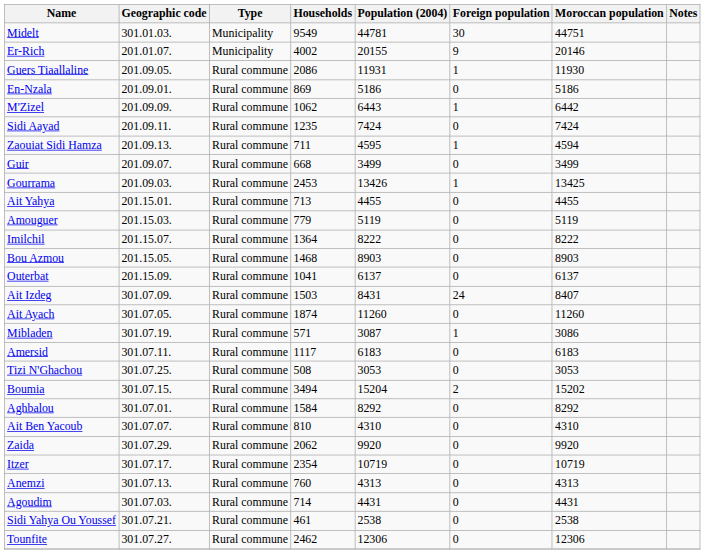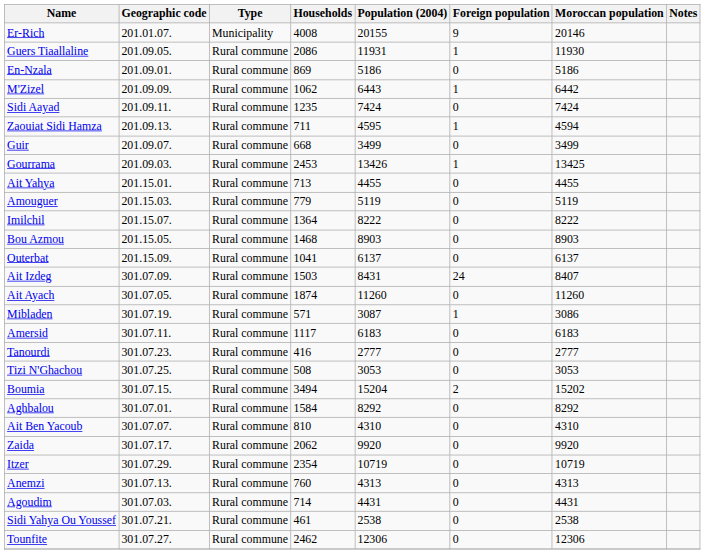 <table class="wikitable sortable">
 <tr>
 <th>Name</th>
 <th>Geographic code</th>
 <th>Type</th>
 <th>Households</th>
 <th>Population (2004)</th>
 <th>Foreign population</th>
 <th>Moroccan population</th>
 <th>Notes</th>
 </tr>
 <tr>
-<td><a href='#'>Midelt</a></td>
-<td>301.01.03.</td>
-<td>Municipality</td>
-<td>9549</td>
-<td>44781</td>
-<td>30</td>
-<td>44751</td>
-<td></td>
-</tr>
-<tr>
 <td><a href='#'>Er-Rich</a></td>
 <td>201.01.07.</td>
 <td>Municipality</td>
-<td>4002</td>
+<td>4008</td>
 <td>20155</td>
 <td>9</td>
 <td>20146</td>
 <td></td>
 </tr>
 <tr>
 <td><a href='#'>Guers Tiaallaline</a></td>
 <td>201.09.05.</td>
 <td>Rural commune</td>
 <td>2086</td>
 <td>11931</td>
 <td>1</td>
 <td>11930</td>
 <td></td>
 </tr>
 <tr>
 <td><a href='#'>En-Nzala</a></td>
 <td>201.09.01.</td>
 <td>Rural commune</td>
 <td>869</td>
 <td>5186</td>
 <td>0</td>
 <td>5186</td>
 <td></td>
 </tr>
 <tr>
 <td><a href='#'>M'Zizel</a></td>
 <td>201.09.09.</td>
 <td>Rural commune</td>
 <td>1062</td>
 <td>6443</td>
 <td>1</td>
 <td>6442</td>
 <td></td>
 </tr>
 <tr>
 <td><a href='#'>Sidi Aayad</a></td>
 <td>201.09.11.</td>
 <td>Rural commune</td>
 <td>1235</td>
 <td>7424</td>
 <td>0</td>
 <td>7424</td>
 <td></td>
 </tr>
 <tr>
 <td><a href='#'>Zaouiat Sidi Hamza</a></td>
 <td>201.09.13.</td>
 <td>Rural commune</td>
 <td>711</td>
 <td>4595</td>
 <td>1</td>
 <td>4594</td>
 <td></td>
 </tr>
 <tr>
 <td><a href='#'>Guir</a></td>
 <td>201.09.07.</td>
 <td>Rural commune</td>
 <td>668</td>
 <td>3499</td>
 <td>0</td>
 <td>3499</td>
 <td></td>
 </tr>
 <tr>
 <td><a href='#'>Gourrama</a></td>
 <td>201.09.03.</td>
 <td>Rural commune</td>
 <td>2453</td>
 <td>13426</td>
 <td>1</td>
 <td>13425</td>
 <td></td>
 </tr>
 <tr>
 <td><a href='#'>Ait Yahya</a></td>
 <td>201.15.01.</td>
 <td>Rural commune</td>
 <td>713</td>
 <td>4455</td>
 <td>0</td>
 <td>4455</td>
 <td></td>
 </tr>
 <tr>
 <td><a href='#'>Amouguer</a></td>
 <td>201.15.03.</td>
 <td>Rural commune</td>
 <td>779</td>
 <td>5119</td>
 <td>0</td>
 <td>5119</td>
 <td></td>
 </tr>
 <tr>
 <td><a href='#'>Imilchil</a></td>
 <td>201.15.07.</td>
 <td>Rural commune</td>
 <td>1364</td>
 <td>8222</td>
 <td>0</td>
 <td>8222</td>
 <td></td>
 </tr>
 <tr>
 <td><a href='#'>Bou Azmou</a></td>
 <td>201.15.05.</td>
 <td>Rural commune</td>
 <td>1468</td>
 <td>8903</td>
 <td>0</td>
 <td>8903</td>
 <td></td>
 </tr>
 <tr>
 <td><a href='#'>Outerbat</a></td>
 <td>201.15.09.</td>
 <td>Rural commune</td>
 <td>1041</td>
 <td>6137</td>
 <td>0</td>
 <td>6137</td>
 <td></td>
 </tr>
 <tr>
 <td><a href='#'>Ait Izdeg</a></td>
 <td>301.07.09.</td>
 <td>Rural commune</td>
 <td>1503</td>
 <td>8431</td>
 <td>24</td>
 <td>8407</td>
 <td></td>
 </tr>
 <tr>
 <td><a href='#'>Ait Ayach</a></td>
 <td>301.07.05.</td>
 <td>Rural commune</td>
 <td>1874</td>
 <td>11260</td>
 <td>0</td>
 <td>11260</td>
 <td></td>
 </tr>
 <tr>
 <td><a href='#'>Mibladen</a></td>
 <td>301.07.19.</td>
 <td>Rural commune</td>
 <td>571</td>
 <td>3087</td>
 <td>1</td>
 <td>3086</td>
 <td></td>
 </tr>
 <tr>
 <td><a href='#'>Amersid</a></td>
 <td>301.07.11.</td>
 <td>Rural commune</td>
 <td>1117</td>
 <td>6183</td>
 <td>0</td>
 <td>6183</td>
 <td></td>
 </tr>
 <tr>
+<td><a href='#'>Tanourdi</a></td>
+<td>301.07.23.</td>
+<td>Rural commune</td>
+<td>416</td>
+<td>2777</td>
+<td>0</td>
+<td>2777</td>
+<td></td>
+</tr>
+<tr>
 <td><a href='#'>Tizi N'Ghachou</a></td>
 <td>301.07.25.</td>
 <td>Rural commune</td>
 <td>508</td>
 <td>3053</td>
 <td>0</td>
 <td>3053</td>
 <td></td>
 </tr>
 <tr>
 <td><a href='#'>Boumia</a></td>
 <td>301.07.15.</td>
 <td>Rural commune</td>
 <td>3494</td>
 <td>15204</td>
 <td>2</td>
 <td>15202</td>
 <td></td>
 </tr>
 <tr>
 <td><a href='#'>Aghbalou</a></td>
 <td>301.07.01.</td>
 <td>Rural commune</td>
 <td>1584</td>
 <td>8292</td>
 <td>0</td>
 <td>8292</td>
 <td></td>
 </tr>
 <tr>
 <td><a href='#'>Ait Ben Yacoub</a></td>
 <td>301.07.07.</td>
 <td>Rural commune</td>
 <td>810</td>
 <td>4310</td>
 <td>0</td>
 <td>4310</td>
 <td></td>
 </tr>
 <tr>
 <td><a href='#'>Zaida</a></td>
-<td>301.07.29.</td>
+<td>301.07.17.</td>
 <td>Rural commune</td>
 <td>2062</td>
 <td>9920</td>
 <td>0</td>
 <td>9920</td>
 <td></td>
 </tr>
 <tr>
 <td><a href='#'>Itzer</a></td>
-<td>301.07.17.</td>
+<td>301.07.29.</td>
 <td>Rural commune</td>
 <td>2354</td>
 <td>10719</td>
 <td>0</td>
 <td>10719</td>
 <td></td>
 </tr>
 <tr>
 <td><a href='#'>Anemzi</a></td>
 <td>301.07.13.</td>
 <td>Rural commune</td>
 <td>760</td>
 <td>4313</td>
 <td>0</td>
 <td>4313</td>
 <td></td>
 </tr>
 <tr>
 <td><a href='#'>Agoudim</a></td>
 <td>301.07.03.</td>
 <td>Rural commune</td>
 <td>714</td>
 <td>4431</td>
 <td>0</td>
 <td>4431</td>
 <td></td>
 </tr>
 <tr>
 <td><a href='#'>Sidi Yahya Ou Youssef</a></td>
 <td>301.07.21.</td>
 <td>Rural commune</td>
 <td>461</td>
 <td>2538</td>
 <td>0</td>
 <td>2538</td>
 <td></td>
 </tr>
 <tr>
 <td><a href='#'>Tounfite</a></td>
 <td>301.07.27.</td>
 <td>Rural commune</td>
 <td>2462</td>
 <td>12306</td>
 <td>0</td>
 <td>12306</td>
 <td></td>
 </tr>
 <tr>
 </tr>
 </table>
